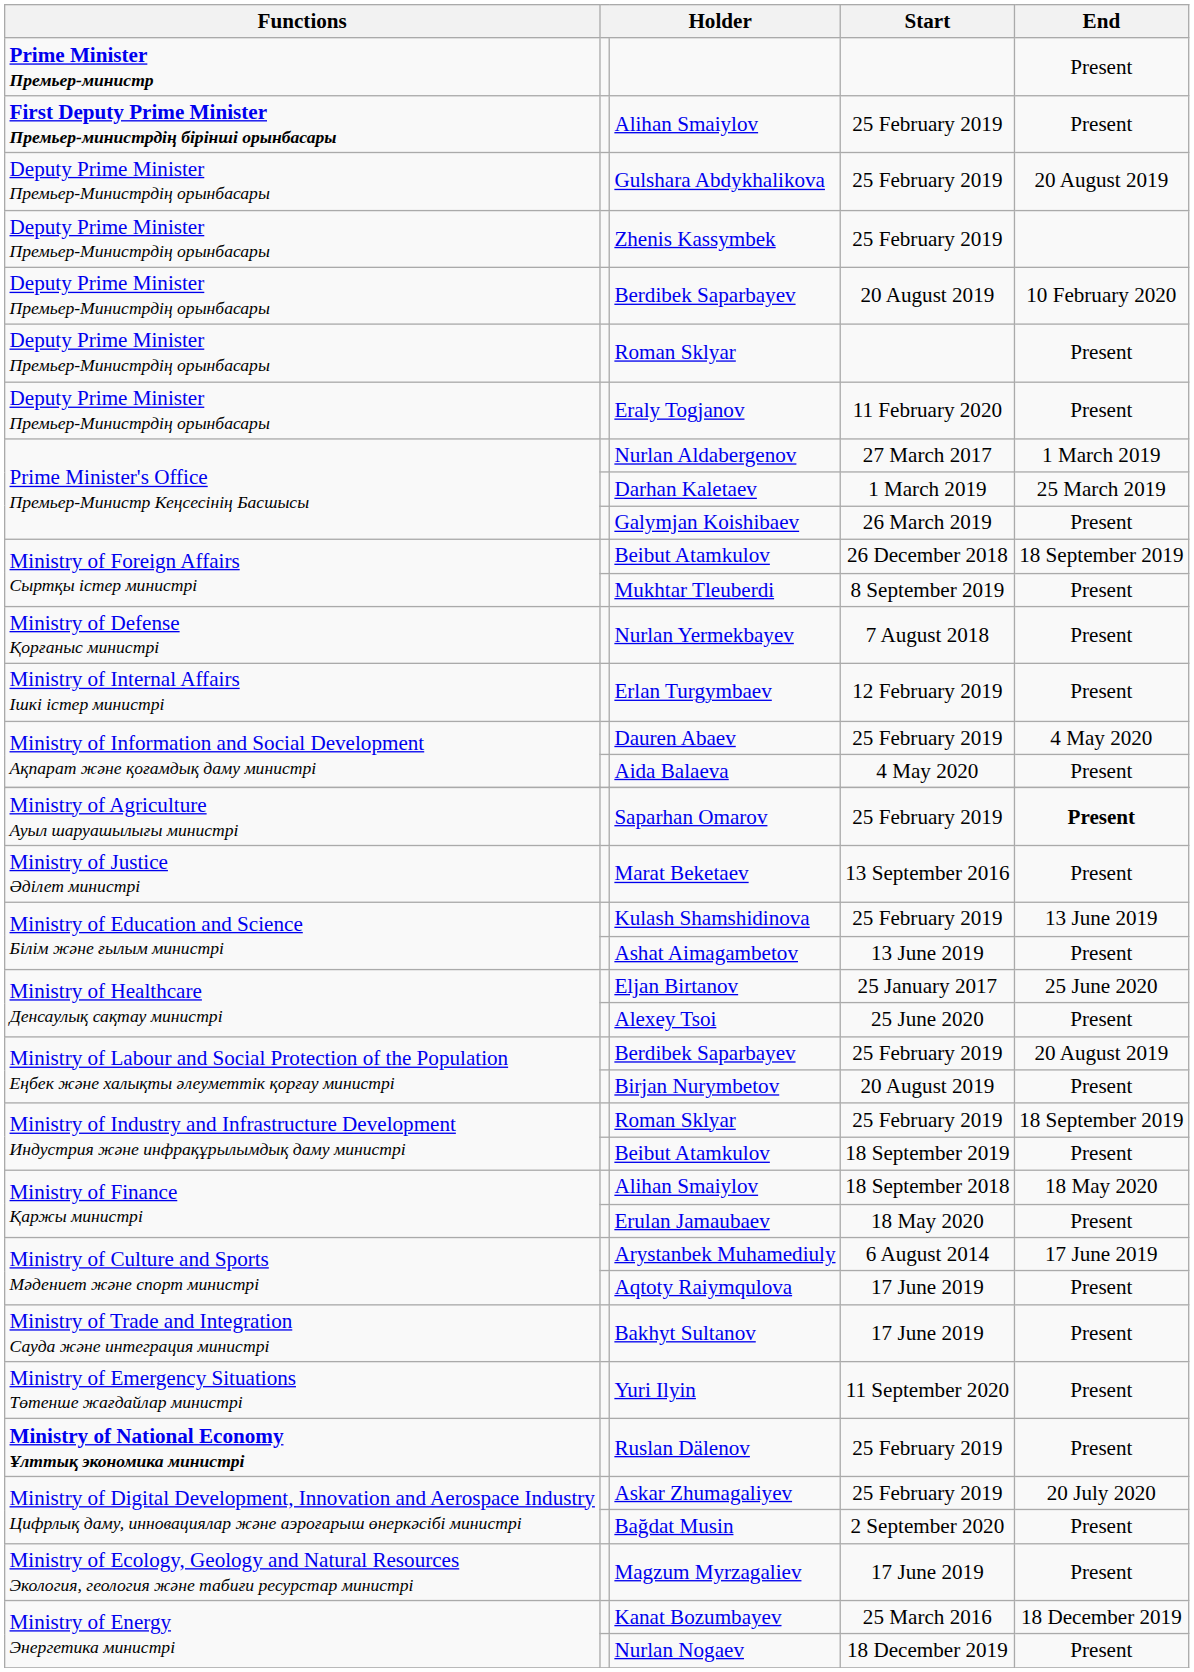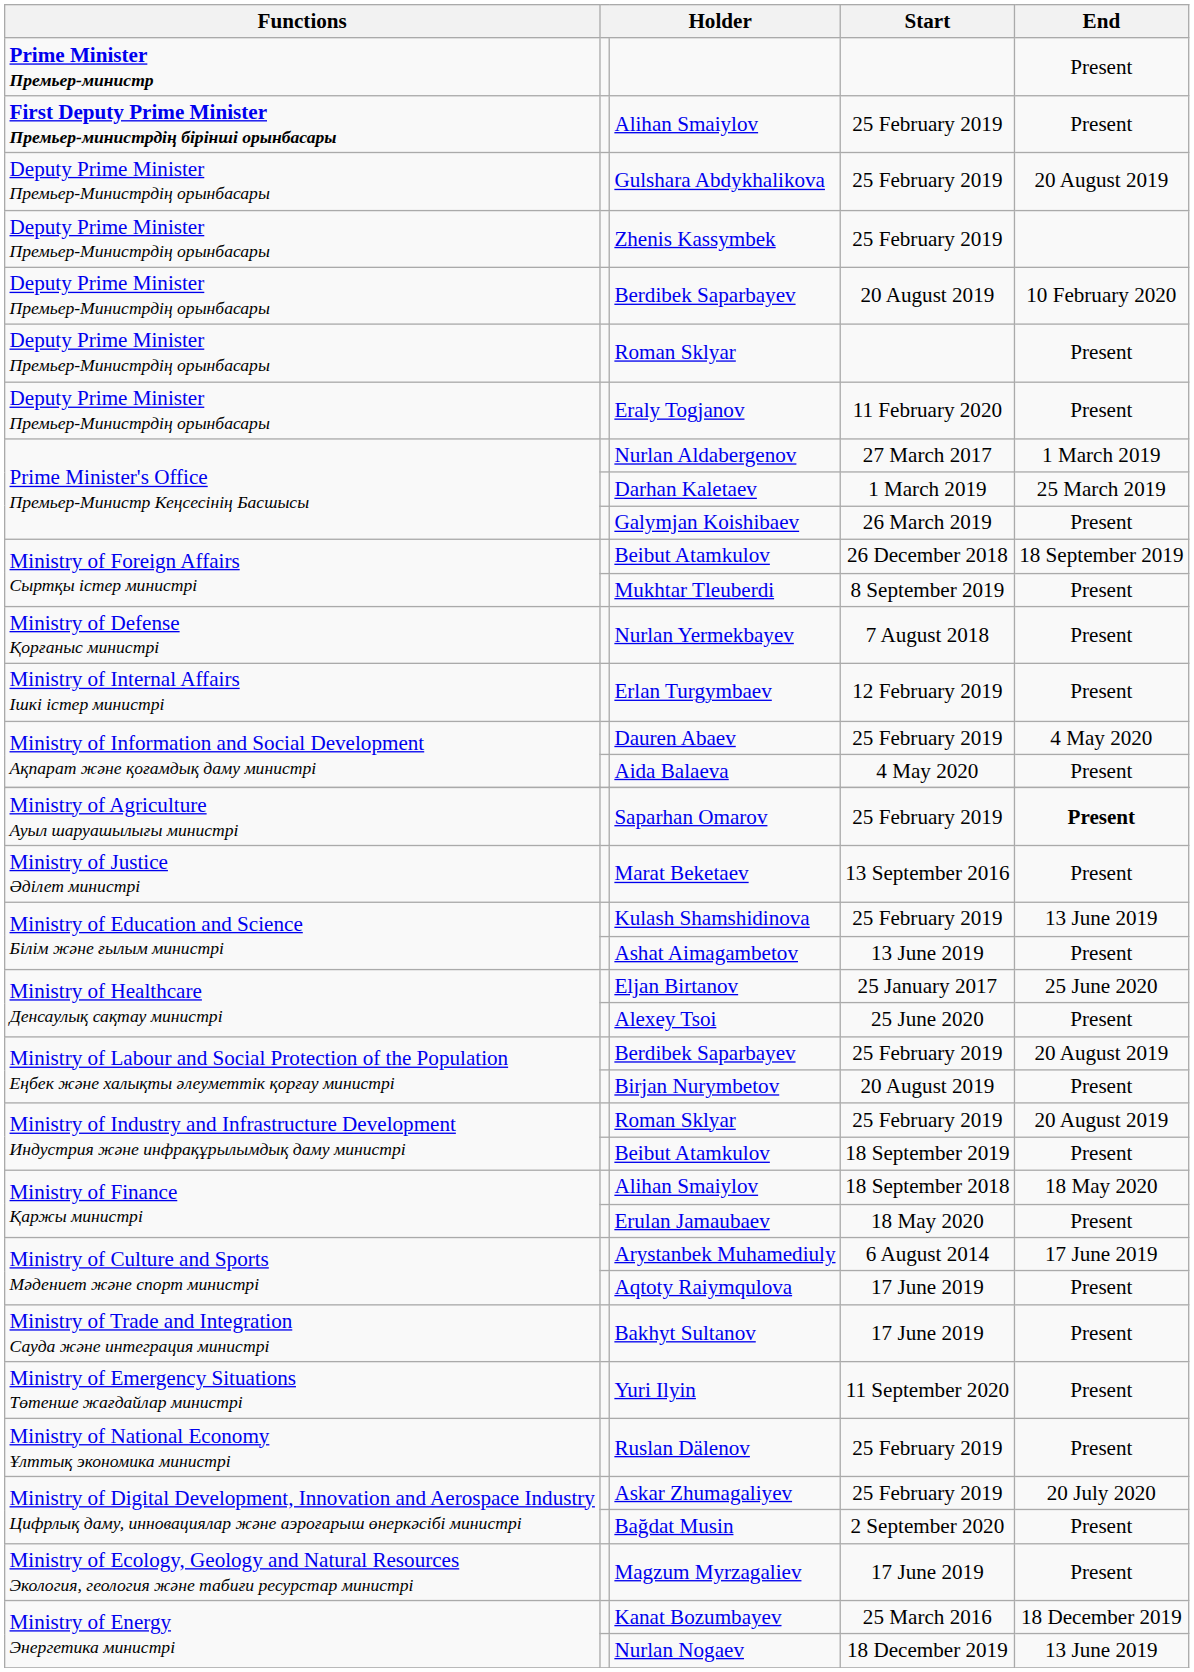 <table class="wikitable">
 <tr>
 <th>Functions</th>
 <th colspan="2">Holder</th>
 <th>Start</th>
 <th>End</th>
 </tr>
 <tr>
 <td><a href='#'><strong>Prime Minister</strong></a><br><small><strong><em>Премьер-министр</em></strong></small></td>
 <td></td>
 <td></td>
 <td style="text-align:center;"></td>
 <td style="text-align:center;">Present</td>
 </tr>
 <tr>
 <td><a href='#'><strong>First Deputy Prime Minister</strong></a><br><small><strong><em>Премьер-министрдің бірінші орынбасары</em></strong></small></td>
 <td></td>
 <td><a href='#'>Alihan Smaiylov</a></td>
 <td style="text-align:center;">25 February 2019</td>
 <td style="text-align:center;">Present</td>
 </tr>
 <tr>
 <td><a href='#'>Deputy Prime Minister</a><br><em><small>Премьер-Министрдің орынбасары</small></em></td>
 <td></td>
 <td><a href='#'>Gulshara Abdykhalikova</a></td>
 <td style="text-align:center;">25 February 2019</td>
 <td style="text-align:center;">20 August 2019</td>
 </tr>
 <tr>
 <td><a href='#'>Deputy Prime Minister</a><br><em><small>Премьер-Министрдің орынбасары</small></em></td>
 <td></td>
 <td><a href='#'>Zhenis Kassymbek</a></td>
 <td style="text-align:center;">25 February 2019</td>
 <td style="text-align:center;"></td>
 </tr>
 <tr>
 <td><a href='#'>Deputy Prime Minister</a><br><em><small>Премьер-Министрдің орынбасары</small></em></td>
 <td></td>
 <td><a href='#'>Berdibek Saparbayev</a></td>
 <td style="text-align:center;">20 August 2019</td>
 <td style="text-align:center;">10 February 2020</td>
 </tr>
 <tr>
 <td><a href='#'>Deputy Prime Minister</a><br><em><small>Премьер-Министрдің орынбасары</small></em></td>
 <td></td>
 <td><a href='#'>Roman Sklyar</a></td>
 <td style="text-align:center;"></td>
 <td style="text-align:center;">Present</td>
 </tr>
 <tr>
 <td><a href='#'>Deputy Prime Minister</a><br><em><small>Премьер-Министрдің орынбасары</small></em></td>
 <td></td>
 <td><a href='#'>Eraly Togjanov</a></td>
 <td style="text-align:center;">11 February 2020</td>
 <td style="text-align:center;">Present</td>
 </tr>
 <tr>
 <td rowspan="3"><a href='#'>Prime Minister's Office</a><br><em><small>Премьер-Министр Кеңсесінің Басшысы</small></em></td>
 <td></td>
 <td><a href='#'>Nurlan Aldabergenov</a></td>
 <td style="text-align:center;">27 March 2017</td>
 <td style="text-align:center;">1 March 2019</td>
 </tr>
 <tr>
 <td></td>
 <td><a href='#'>Darhan Kaletaev</a></td>
 <td style="text-align:center;">1 March 2019</td>
 <td style="text-align:center;">25 March 2019</td>
 </tr>
 <tr>
 <td></td>
 <td><a href='#'>Galymjan Koishibaev</a></td>
 <td style="text-align:center;">26 March 2019</td>
 <td style="text-align:center;">Present</td>
 </tr>
 <tr>
 <td rowspan="2"><a href='#'>Ministry of Foreign Affairs</a><br><em><small>Сыртқы істер министрі</small></em></td>
 <td></td>
 <td><a href='#'>Beibut Atamkulov</a></td>
 <td style="text-align:center;">26 December 2018</td>
 <td style="text-align:center;">18 September 2019</td>
 </tr>
 <tr>
 <td></td>
 <td><a href='#'>Mukhtar Tleuberdi</a></td>
 <td style="text-align:center;">8 September 2019</td>
 <td style="text-align:center;">Present</td>
 </tr>
 <tr>
 <td><a href='#'>Ministry of Defense</a><br><em><small>Қорғаныс министрі</small></em></td>
 <td></td>
 <td><a href='#'>Nurlan Yermekbayev</a></td>
 <td style="text-align:center;">7 August 2018</td>
 <td style="text-align:center;">Present</td>
 </tr>
 <tr>
 <td><a href='#'>Ministry of Internal Affairs</a><br><em><small>Ішкі істер министрі</small></em></td>
 <td></td>
 <td><a href='#'>Erlan Turgymbaev</a></td>
 <td style="text-align:center;">12 February 2019</td>
 <td style="text-align:center;">Present</td>
 </tr>
 <tr>
 <td rowspan="2"><a href='#'>Ministry of Information and Social Development</a><br><em><small>Ақпарат және қоғамдық даму министрі</small></em></td>
 <td></td>
 <td><a href='#'>Dauren Abaev</a></td>
 <td style="text-align:center;">25 February 2019</td>
 <td style="text-align:center;">4 May 2020</td>
 </tr>
 <tr>
 <td></td>
 <td><a href='#'>Aida Balaeva</a></td>
 <td style="text-align:center;">4 May 2020</td>
 <td style="text-align:center;">Present</td>
 </tr>
 <tr>
 </tr>
 <tr>
 <td><a href='#'>Ministry of Agriculture</a><br><em><small>Ауыл шаруашылығы министрі</small></em></td>
 <td></td>
 <td><a href='#'>Saparhan Omarov</a></td>
 <td style="text-align:center;">25 February 2019</td>
 <td style="text-align:center;"><strong>Present</strong></td>
 </tr>
 <tr>
 <td><a href='#'>Ministry of Justice</a><br><em><small>Әділет министрі</small></em></td>
 <td></td>
 <td><a href='#'>Marat Beketaev</a></td>
 <td style="text-align:center;">13 September 2016</td>
 <td style="text-align:center;">Present</td>
 </tr>
 <tr>
 <td rowspan="2"><a href='#'>Ministry of Education and Science</a><br><em><small>Білім және ғылым министрі</small></em></td>
 <td></td>
 <td><a href='#'>Kulash Shamshidinova</a></td>
 <td style="text-align:center;">25 February 2019</td>
 <td style="text-align:center;">13 June 2019</td>
 </tr>
 <tr>
 <td></td>
 <td><a href='#'>Ashat Aimagambetov</a></td>
 <td style="text-align:center;">13 June 2019</td>
 <td style="text-align:center;">Present</td>
 </tr>
 <tr>
 <td rowspan="2"><a href='#'>Ministry of Healthcare</a><br><em><small>Денсаулық сақтау министрі</small></em></td>
 <td></td>
 <td><a href='#'>Eljan Birtanov</a></td>
 <td style="text-align:center;">25 January 2017</td>
 <td style="text-align:center;">25 June 2020</td>
 </tr>
 <tr>
 <td></td>
 <td><a href='#'>Alexey Tsoi</a></td>
 <td style="text-align:center;">25 June 2020</td>
 <td style="text-align:center;">Present</td>
 </tr>
 <tr>
 <td rowspan="2"><a href='#'>Ministry of Labour and Social Protection of the Population</a><br><em><small>Еңбек және халықты әлеуметтік қорғау министрі</small></em></td>
 <td></td>
 <td><a href='#'>Berdibek Saparbayev</a></td>
 <td style="text-align:center;">25 February 2019</td>
 <td style="text-align:center;">20 August 2019</td>
 </tr>
 <tr>
 <td></td>
 <td><a href='#'>Birjan Nurymbetov</a></td>
 <td style="text-align:center;">20 August 2019</td>
 <td style="text-align:center;">Present</td>
 </tr>
 <tr>
 <td rowspan="2"><a href='#'>Ministry of Industry and Infrastructure Development</a><br><em><small>Индустрия және инфрақұрылымдық даму министрі</small></em></td>
 <td></td>
 <td><a href='#'>Roman Sklyar</a></td>
 <td style="text-align:center;">25 February 2019</td>
-<td style="text-align:center;">18 September 2019</td>
+<td style="text-align:center;">20 August 2019</td>
 </tr>
 <tr>
 <td></td>
 <td><a href='#'>Beibut Atamkulov</a></td>
 <td style="text-align:center;">18 September 2019</td>
 <td style="text-align:center;">Present</td>
 </tr>
 <tr>
 <td rowspan="2"><a href='#'>Ministry of Finance</a><br><em><small>Қаржы министрі</small></em></td>
 <td></td>
 <td><a href='#'>Alihan Smaiylov</a></td>
 <td style="text-align:center;">18 September 2018</td>
 <td style="text-align:center;">18 May 2020</td>
 </tr>
 <tr>
 <td></td>
 <td><a href='#'>Erulan Jamaubaev</a></td>
 <td style="text-align:center;">18 May 2020</td>
 <td style="text-align:center;">Present</td>
 </tr>
 <tr>
 <td rowspan="2"><a href='#'>Ministry of Culture and Sports</a><br><em><small>Мәдениет және спорт министрі</small></em></td>
 <td></td>
 <td><a href='#'>Arystanbek Muhamediuly</a></td>
 <td style="text-align:center;">6 August 2014</td>
 <td style="text-align:center;">17 June 2019</td>
 </tr>
 <tr>
 <td></td>
 <td><a href='#'>Aqtoty Raiymqulova</a></td>
 <td style="text-align:center;">17 June 2019</td>
 <td style="text-align:center;">Present</td>
 </tr>
 <tr>
 <td><a href='#'>Ministry of Trade and Integration</a><br><em><small>Сауда және интеграция министрі</small></em></td>
 <td></td>
 <td><a href='#'>Bakhyt Sultanov</a></td>
 <td style="text-align:center;">17 June 2019</td>
 <td style="text-align:center;">Present</td>
 </tr>
 <tr>
 <td><a href='#'>Ministry of Emergency Situations</a><br><small><em>Төтенше жағдайлар министрі</em></small></td>
 <td></td>
 <td><a href='#'>Yuri Ilyin</a></td>
 <td style="text-align:center;">11 September 2020</td>
 <td style="text-align:center;">Present</td>
 </tr>
 <tr>
-<td><strong><a href='#'>Ministry of National Economy</a><br><em><small>Ұлттық экономика министрі</small></em></strong></td>
+<td><a href='#'>Ministry of National Economy</a><br><em><small>Ұлттық экономика министрі</small></em></td>
 <td></td>
 <td><a href='#'>Ruslan Dälenov</a></td>
 <td style="text-align:center;">25 February 2019</td>
 <td style="text-align:center;">Present</td>
 </tr>
 <tr>
 <td rowspan="2"><a href='#'>Ministry of Digital Development, Innovation and Aerospace Industry</a><br><em><small>Цифрлық даму, инновациялар және аэроғарыш өнеркәсібі министрі</small></em></td>
 <td></td>
 <td><a href='#'>Askar Zhumagaliyev</a></td>
 <td style="text-align:center;">25 February 2019</td>
 <td style="text-align:center;">20 July 2020</td>
 </tr>
 <tr>
 <td></td>
 <td><a href='#'>Bağdat Musin</a></td>
 <td style="text-align:center;">2 September 2020</td>
 <td style="text-align:center;">Present</td>
 </tr>
 <tr>
 <td><a href='#'>Ministry of Ecology, Geology and Natural Resources</a><br><em><small>Экология, геология және табиғи ресурстар министрі</small></em></td>
 <td></td>
 <td><a href='#'>Magzum Myrzagaliev</a></td>
 <td style="text-align:center;">17 June 2019</td>
 <td style="text-align:center;">Present</td>
 </tr>
 <tr>
 <td rowspan="2"><a href='#'>Ministry of Energy</a><br><em><small>Энергетика министрі</small></em></td>
 <td></td>
 <td><a href='#'>Kanat Bozumbayev</a></td>
 <td style="text-align:center;">25 March 2016</td>
 <td style="text-align:center;">18 December 2019</td>
 </tr>
 <tr>
 <td></td>
 <td><a href='#'>Nurlan Nogaev</a></td>
 <td style="text-align:center;">18 December 2019</td>
-<td style="text-align:center;">Present</td>
+<td style="text-align:center;">13 June 2019</td>
 </tr>
 </table>
